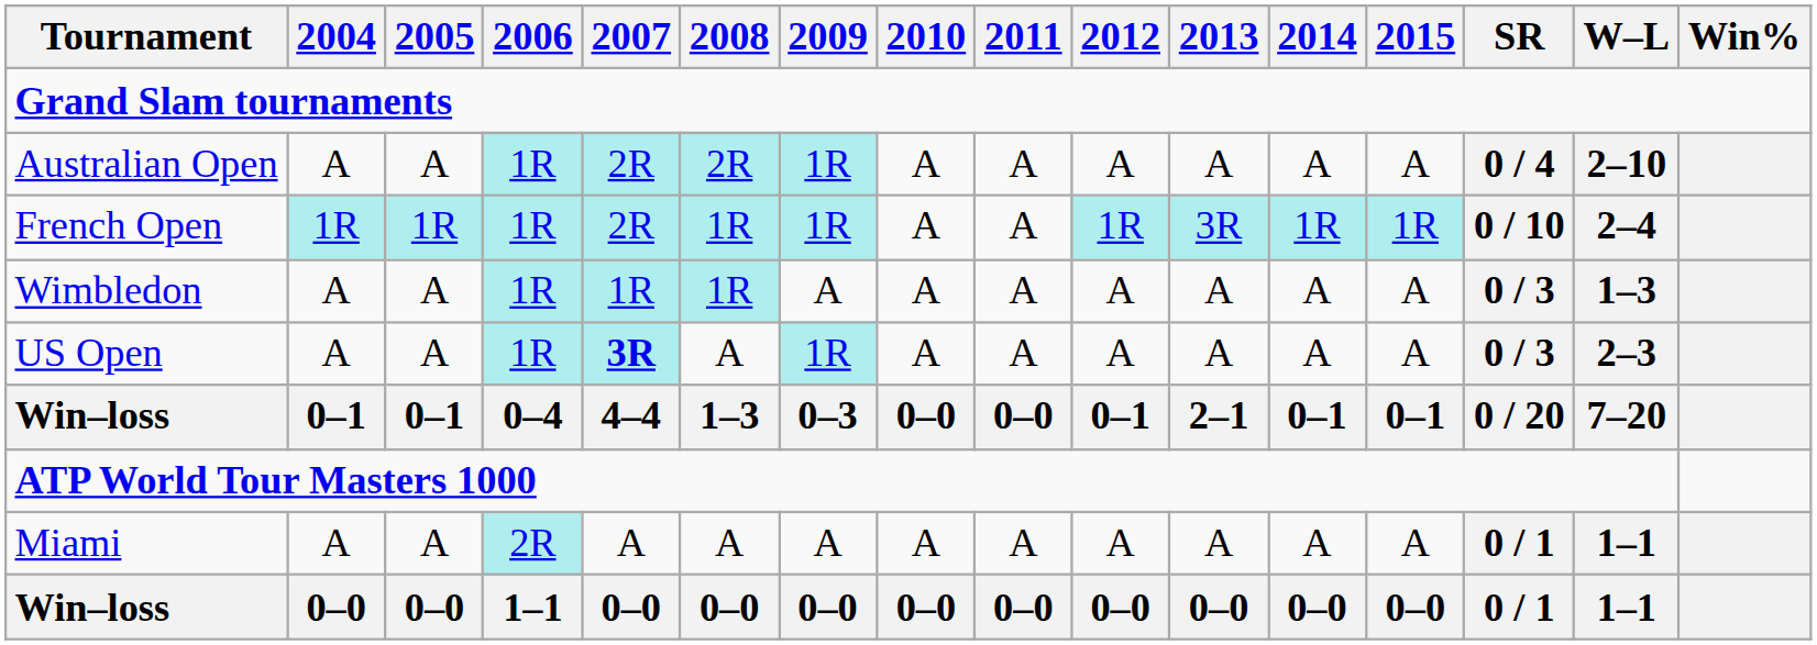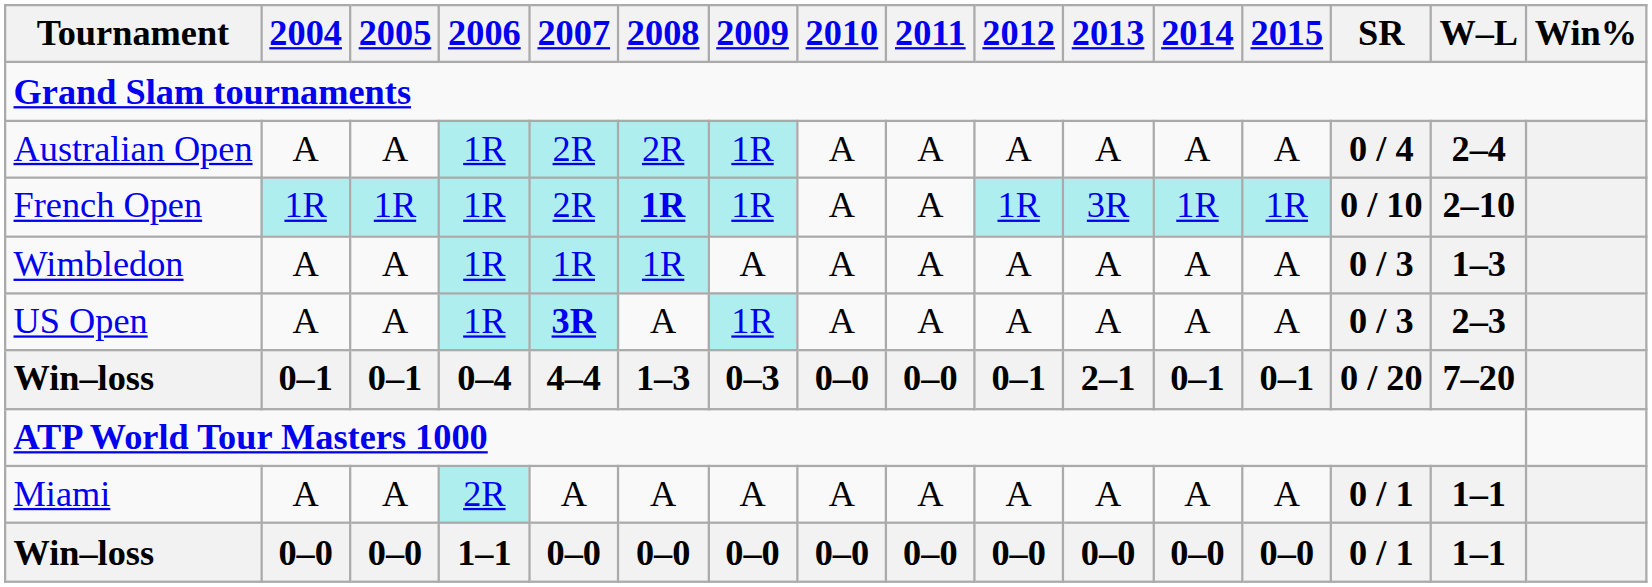 <table class=wikitable style=text-align:center>
 <tr>
 <th>Tournament</th>
 <th><a href='#'>2004</a></th>
 <th><a href='#'>2005</a></th>
 <th><a href='#'>2006</a></th>
 <th><a href='#'>2007</a></th>
 <th><a href='#'>2008</a></th>
 <th><a href='#'>2009</a></th>
 <th><a href='#'>2010</a></th>
 <th><a href='#'>2011</a></th>
 <th><a href='#'>2012</a></th>
 <th><a href='#'>2013</a></th>
 <th><a href='#'>2014</a></th>
 <th><a href='#'>2015</a></th>
 <th>SR</th>
 <th>W–L</th>
 <th>Win%</th>
 </tr>
 <tr>
 <td colspan=25 style=text-align:left><a href='#'><strong>Grand Slam tournaments</strong></a></td>
 </tr>
 <tr>
 <td align=left><a href='#'>Australian Open</a></td>
 <td>A</td>
 <td>A</td>
 <td bgcolor=afeeee><a href='#'>1R</a></td>
 <td bgcolor=afeeee><a href='#'>2R</a></td>
 <td bgcolor=afeeee><a href='#'>2R</a></td>
 <td bgcolor=afeeee><a href='#'>1R</a></td>
 <td>A</td>
 <td>A</td>
 <td>A</td>
 <td>A</td>
 <td>A</td>
 <td>A</td>
 <th>0 / 4</th>
-<th>2–10</th>
+<th>2–4</th>
 <th></th>
 </tr>
 <tr>
 <td align=left><a href='#'>French Open</a></td>
 <td bgcolor=afeeee><a href='#'>1R</a></td>
 <td bgcolor=afeeee><a href='#'>1R</a></td>
 <td bgcolor=afeeee><a href='#'>1R</a></td>
 <td bgcolor=afeeee><a href='#'>2R</a></td>
-<td bgcolor=afeeee><a href='#'>1R</a></td>
+<td bgcolor=afeeee><strong><a href='#'>1R</a></strong></td>
 <td bgcolor=afeeee><a href='#'>1R</a></td>
 <td>A</td>
 <td>A</td>
 <td bgcolor=afeeee><a href='#'>1R</a></td>
 <td bgcolor=afeeee><a href='#'>3R</a></td>
 <td bgcolor=afeeee><a href='#'>1R</a></td>
 <td bgcolor=afeeee><a href='#'>1R</a></td>
 <th>0 / 10</th>
-<th>2–4</th>
+<th>2–10</th>
 <th></th>
 </tr>
 <tr>
 <td align=left><a href='#'>Wimbledon</a></td>
 <td>A</td>
 <td>A</td>
 <td bgcolor=afeeee><a href='#'>1R</a></td>
 <td bgcolor=afeeee><a href='#'>1R</a></td>
 <td bgcolor=afeeee><a href='#'>1R</a></td>
 <td>A</td>
 <td>A</td>
 <td>A</td>
 <td>A</td>
 <td>A</td>
 <td>A</td>
 <td>A</td>
 <th>0 / 3</th>
 <th>1–3</th>
 <th></th>
 </tr>
 <tr>
 <td align=left><a href='#'>US Open</a></td>
 <td>A</td>
 <td>A</td>
 <td bgcolor=afeeee><a href='#'>1R</a></td>
 <td bgcolor=afeeee><strong><a href='#'>3R</a></strong></td>
 <td>A</td>
 <td bgcolor=afeeee><a href='#'>1R</a></td>
 <td>A</td>
 <td>A</td>
 <td>A</td>
 <td>A</td>
 <td>A</td>
 <td>A</td>
 <th>0 / 3</th>
 <th>2–3</th>
 <th></th>
 </tr>
 <tr>
 <th style=text-align:left>Win–loss</th>
 <th>0–1</th>
 <th>0–1</th>
 <th>0–4</th>
 <th>4–4</th>
 <th>1–3</th>
 <th>0–3</th>
 <th>0–0</th>
 <th>0–0</th>
 <th>0–1</th>
 <th>2–1</th>
 <th>0–1</th>
 <th>0–1</th>
 <th>0 / 20</th>
 <th>7–20</th>
 <th></th>
 </tr>
 <tr>
 <td colspan=15 align=left><strong><a href='#'>ATP World Tour Masters 1000</a></strong></td>
 </tr>
 <tr>
 <td align=left><a href='#'>Miami</a></td>
 <td>A</td>
 <td>A</td>
 <td bgcolor=afeeee><a href='#'>2R</a></td>
 <td>A</td>
 <td>A</td>
 <td>A</td>
 <td>A</td>
 <td>A</td>
 <td>A</td>
 <td>A</td>
 <td>A</td>
 <td>A</td>
 <th>0 / 1</th>
 <th>1–1</th>
 <th></th>
 </tr>
 <tr>
 <th style=text-align:left>Win–loss</th>
 <th>0–0</th>
 <th>0–0</th>
 <th>1–1</th>
 <th>0–0</th>
 <th>0–0</th>
 <th>0–0</th>
 <th>0–0</th>
 <th>0–0</th>
 <th>0–0</th>
 <th>0–0</th>
 <th>0–0</th>
 <th>0–0</th>
 <th>0 / 1</th>
 <th>1–1</th>
 <th></th>
 </tr>
 </table>
